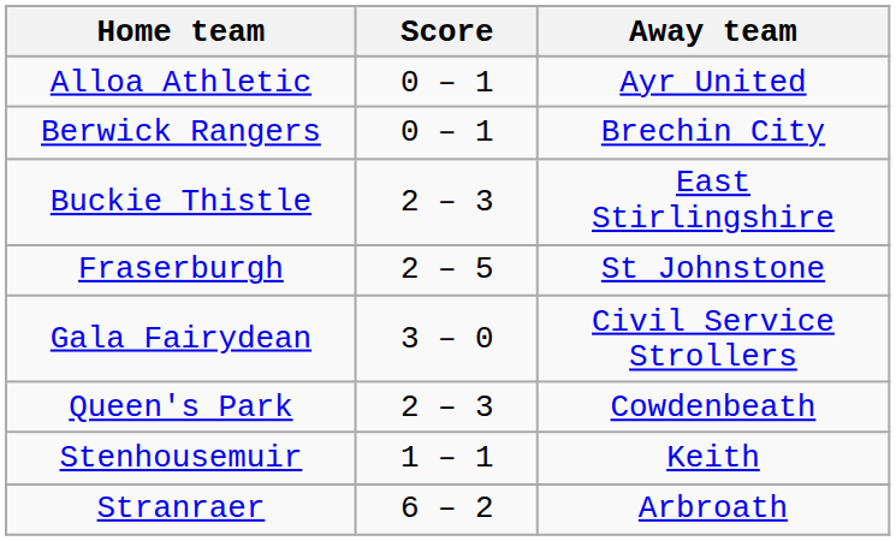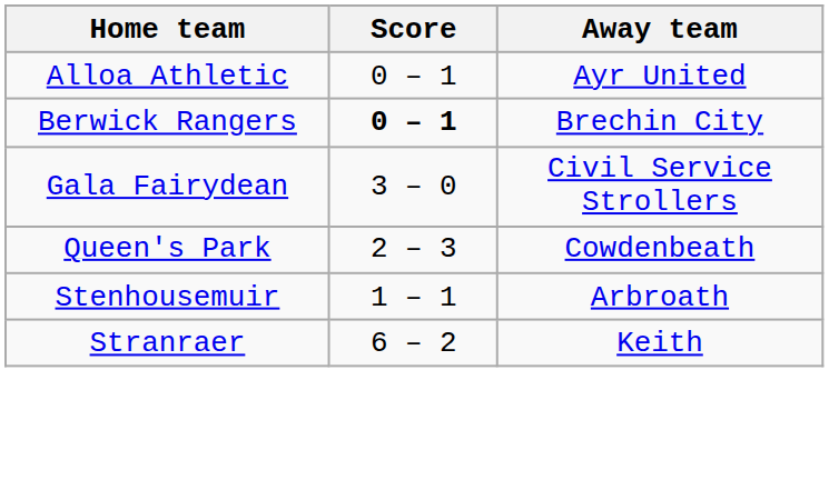 <table class="wikitable" style="text-align: center">
 <tr>
 <th width=140>Home team</th>
 <th width=70>Score</th>
 <th width=140>Away team</th>
 </tr>
 <tr>
 <td><a href='#'>Alloa Athletic</a></td>
 <td>0 – 1</td>
 <td><a href='#'>Ayr United</a></td>
 </tr>
 <tr>
 <td><a href='#'>Berwick Rangers</a></td>
-<td>0 – 1</td>
+<td><strong>0 – 1</strong></td>
 <td><a href='#'>Brechin City</a></td>
-</tr>
-<tr>
-<td><a href='#'>Buckie Thistle</a></td>
-<td>2 – 3</td>
-<td><a href='#'>East Stirlingshire</a></td>
-</tr>
-<tr>
-<td><a href='#'>Fraserburgh</a></td>
-<td>2 – 5</td>
-<td><a href='#'>St Johnstone</a></td>
 </tr>
 <tr>
 <td><a href='#'>Gala Fairydean</a></td>
 <td>3 – 0</td>
 <td><a href='#'>Civil Service Strollers</a></td>
 </tr>
 <tr>
 <td><a href='#'>Queen's Park</a></td>
 <td>2 – 3</td>
 <td><a href='#'>Cowdenbeath</a></td>
 </tr>
 <tr>
 <td><a href='#'>Stenhousemuir</a></td>
 <td>1 – 1</td>
-<td><a href='#'>Keith</a></td>
+<td><a href='#'>Arbroath</a></td>
 </tr>
 <tr>
 <td><a href='#'>Stranraer</a></td>
 <td>6 – 2</td>
-<td><a href='#'>Arbroath</a></td>
+<td><a href='#'>Keith</a></td>
 </tr>
 </table>
